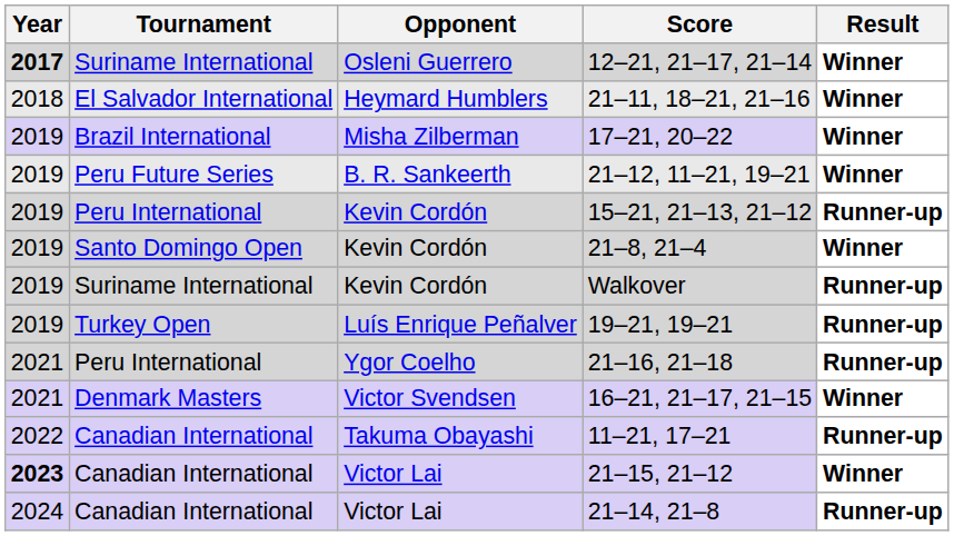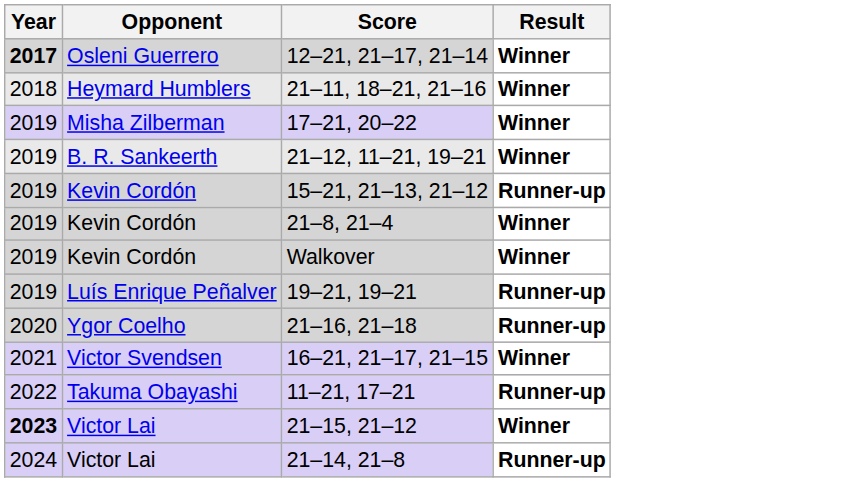 <table class="sortable wikitable" style="font-size: 90%;">
 <tr>
 <th>Year</th>
-<th>Tournament</th>
 <th>Opponent</th>
 <th>Score</th>
 <th>Result</th>
 </tr>
 <tr style="background:#D5D5D5">
 <td align="center"><strong>2017</strong></td>
-<td align="left"><a href='#'>Suriname International</a></td>
 <td align="left"> <a href='#'>Osleni Guerrero</a></td>
 <td align="left">12–21, 21–17, 21–14</td>
 <td style="text-align:left; background:white"> <strong>Winner</strong></td>
 </tr>
 <tr style="background:#E9E9E9">
 <td align="center">2018</td>
-<td align="left"><a href='#'>El Salvador International</a></td>
 <td align="left"> <a href='#'>Heymard Humblers</a></td>
 <td align="left">21–11, 18–21, 21–16</td>
 <td style="text-align:left; background:white"> <strong>Winner</strong></td>
 </tr>
 <tr style="background:#D8CEF6">
 <td align="center">2019</td>
-<td align="left"><a href='#'>Brazil International</a></td>
 <td align="left"> <a href='#'>Misha Zilberman</a></td>
 <td align="left">17–21, 20–22</td>
 <td style="text-align:left; background:white"> <strong>Winner</strong></td>
 </tr>
 <tr style="background:#E9E9E9">
 <td align="center">2019</td>
-<td align="left"><a href='#'>Peru Future Series</a></td>
 <td align="left"> <a href='#'>B. R. Sankeerth</a></td>
 <td align="left">21–12, 11–21, 19–21</td>
 <td style="text-align:left; background:white"> <strong>Winner</strong></td>
 </tr>
 <tr style="background:#D5D5D5">
 <td align="center">2019</td>
-<td align="left"><a href='#'>Peru International</a></td>
 <td align="left"> <a href='#'>Kevin Cordón</a></td>
 <td align="left">15–21, 21–13, 21–12</td>
 <td style="text-align:left; background:white"> <strong>Runner-up</strong></td>
 </tr>
 <tr style="background:#D5D5D5">
 <td align="center">2019</td>
-<td align="left"><a href='#'>Santo Domingo Open</a></td>
 <td align="left"> Kevin Cordón</td>
 <td align="left">21–8, 21–4</td>
 <td style="text-align:left; background:white"> <strong>Winner</strong></td>
 </tr>
 <tr style="background:#D5D5D5">
 <td align="center">2019</td>
-<td align="left">Suriname International</td>
 <td align="left"> Kevin Cordón</td>
 <td align="left">Walkover</td>
-<td style="text-align:left; background:white"> <strong>Runner-up</strong></td>
+<td style="text-align:left; background:white"> <strong>Winner</strong></td>
 </tr>
 <tr style="background:#D5D5D5">
 <td align="center">2019</td>
-<td align="left"><a href='#'>Turkey Open</a></td>
 <td align="left"> <a href='#'>Luís Enrique Peñalver</a></td>
 <td align="left">19–21, 19–21</td>
 <td style="text-align:left; background:white"> <strong>Runner-up</strong></td>
 </tr>
 <tr bgcolor="#D5D5D5">
-<td align="center">2021</td>
-<td align="left">Peru International</td>
+<td align="center">2020</td>
 <td align="left"> <a href='#'>Ygor Coelho</a></td>
 <td align="left">21–16, 21–18</td>
 <td style="text-align:left; background:white"> <strong>Runner-up</strong></td>
 </tr>
 <tr bgcolor="#D8CEF6">
 <td align="center">2021</td>
-<td align="left"><a href='#'>Denmark Masters</a></td>
 <td align="left"> <a href='#'>Victor Svendsen</a></td>
 <td align="left">16–21, 21–17, 21–15</td>
 <td style="text-align:left; background:white"> <strong>Winner</strong></td>
 </tr>
 <tr style="background:#D8CEF6">
 <td align="center">2022</td>
-<td align="left"><a href='#'>Canadian International</a></td>
 <td align="left"> <a href='#'>Takuma Obayashi</a></td>
 <td align="left">11–21, 17–21</td>
 <td style="text-align:left; background:white"> <strong>Runner-up</strong></td>
 </tr>
 <tr style="background:#D8CEF6">
 <td align="center"><strong>2023</strong></td>
-<td align="left">Canadian International</td>
 <td align="left"> <a href='#'>Victor Lai</a></td>
 <td align="left">21–15, 21–12</td>
 <td style="text-align:left; background:white"> <strong>Winner</strong></td>
 </tr>
 <tr style="background:#D8CEF6">
 <td align="center">2024</td>
-<td align="left">Canadian International</td>
 <td align="left"> Victor Lai</td>
 <td align="left">21–14, 21–8</td>
 <td style="text-align:left; background:white"> <strong>Runner-up</strong></td>
 </tr>
 </table>
